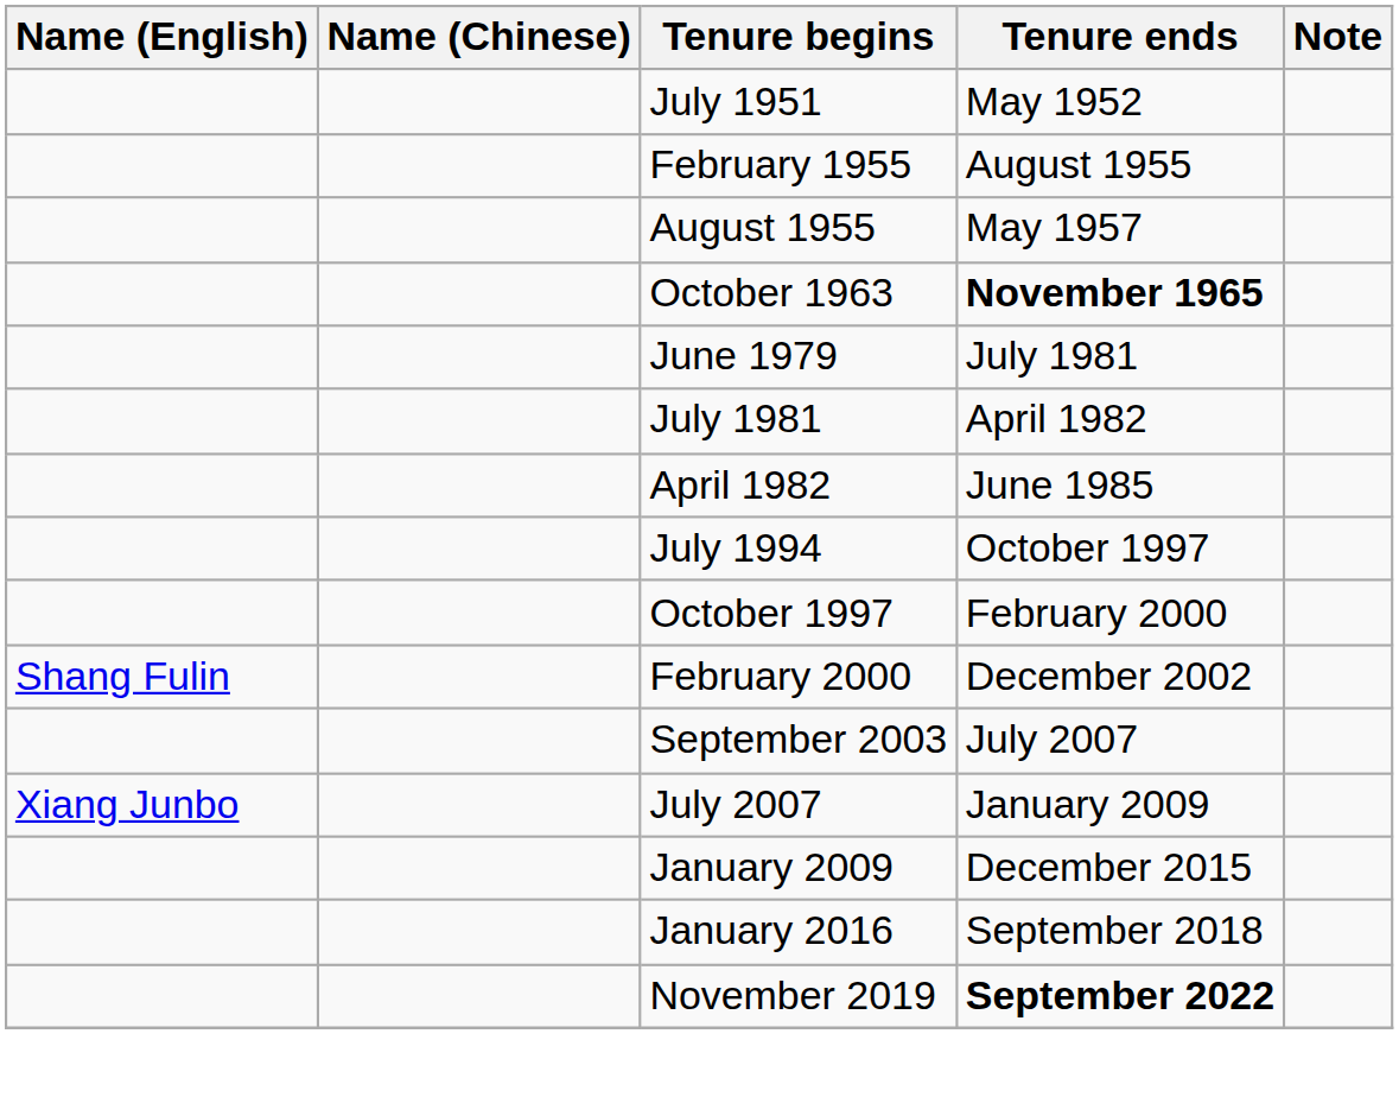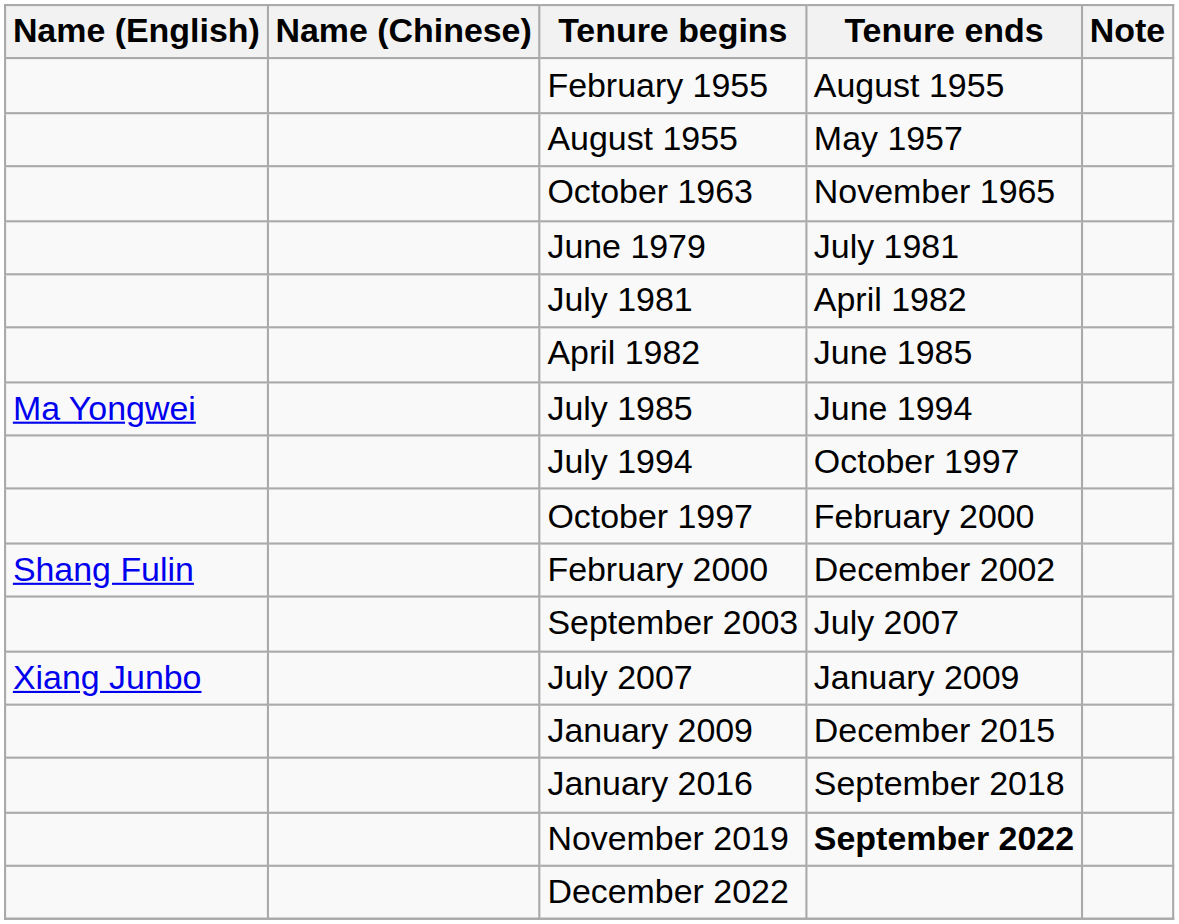 <table class="wikitable">
 <tr>
 <th>Name (English)</th>
 <th>Name (Chinese)</th>
 <th>Tenure begins</th>
 <th>Tenure ends</th>
 <th>Note</th>
-</tr>
-<tr>
-<td></td>
-<td></td>
-<td>July 1951</td>
-<td>May 1952</td>
-<td></td>
 </tr>
 <tr>
 <td></td>
 <td></td>
 <td>February 1955</td>
 <td>August 1955</td>
 <td></td>
 </tr>
 <tr>
 <td></td>
 <td></td>
 <td>August 1955</td>
 <td>May 1957</td>
 <td></td>
 </tr>
 <tr>
 <td></td>
 <td></td>
 <td>October 1963</td>
-<td><strong>November 1965</strong></td>
+<td>November 1965</td>
 <td></td>
 </tr>
 <tr>
 <td></td>
 <td></td>
 <td>June 1979</td>
 <td>July 1981</td>
 <td></td>
 </tr>
 <tr>
 <td></td>
 <td></td>
 <td>July 1981</td>
 <td>April 1982</td>
 <td></td>
 </tr>
 <tr>
 <td></td>
 <td></td>
 <td>April 1982</td>
 <td>June 1985</td>
+<td></td>
+</tr>
+<tr>
+<td><a href='#'>Ma Yongwei</a></td>
+<td></td>
+<td>July 1985</td>
+<td>June 1994</td>
 <td></td>
 </tr>
 <tr>
 <td></td>
 <td></td>
 <td>July 1994</td>
 <td>October 1997</td>
 <td></td>
 </tr>
 <tr>
 <td></td>
 <td></td>
 <td>October 1997</td>
 <td>February 2000</td>
 <td></td>
 </tr>
 <tr>
 <td><a href='#'>Shang Fulin</a></td>
 <td></td>
 <td>February 2000</td>
 <td>December 2002</td>
 <td></td>
 </tr>
 <tr>
 <td></td>
 <td></td>
 <td>September 2003</td>
 <td>July 2007</td>
 <td></td>
 </tr>
 <tr>
 <td><a href='#'>Xiang Junbo</a></td>
 <td></td>
 <td>July 2007</td>
 <td>January 2009</td>
 <td></td>
 </tr>
 <tr>
 <td></td>
 <td></td>
 <td>January 2009</td>
 <td>December 2015</td>
 <td></td>
 </tr>
 <tr>
 <td></td>
 <td></td>
 <td>January 2016</td>
 <td>September 2018</td>
 <td></td>
 </tr>
 <tr>
 <td></td>
 <td></td>
 <td>November 2019</td>
 <td><strong>September 2022</strong></td>
 <td></td>
 </tr>
 <tr>
+<td></td>
+<td></td>
+<td>December 2022</td>
+<td></td>
+<td></td>
+</tr>
+<tr>
 </tr>
 </table>
